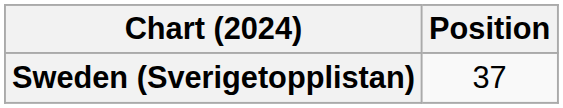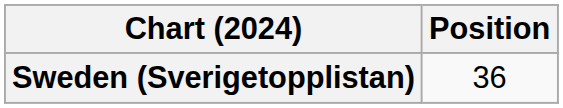 <table class="wikitable plainrowheaders" style="text-align:center">
 <tr>
 <th scope="col">Chart (2024)</th>
 <th scope="col">Position</th>
 </tr>
 <tr>
 <th scope="row">Sweden (Sverigetopplistan)</th>
-<td>37</td>
+<td>36</td>
 </tr>
 </table>
